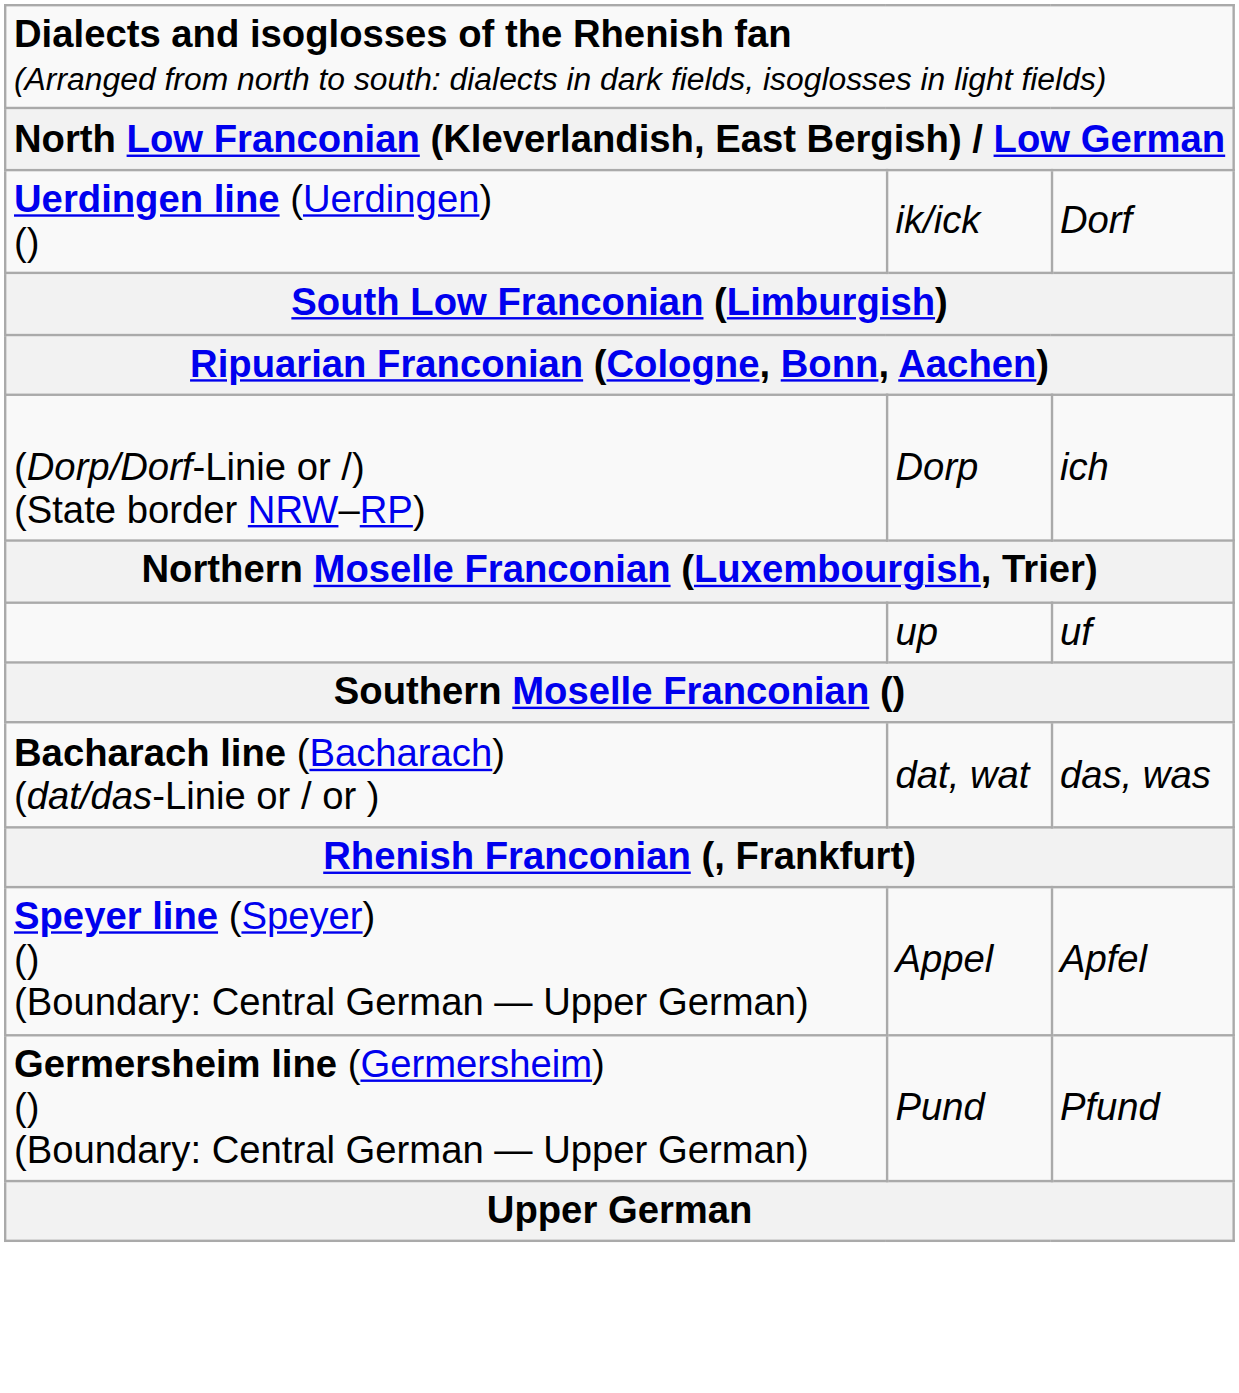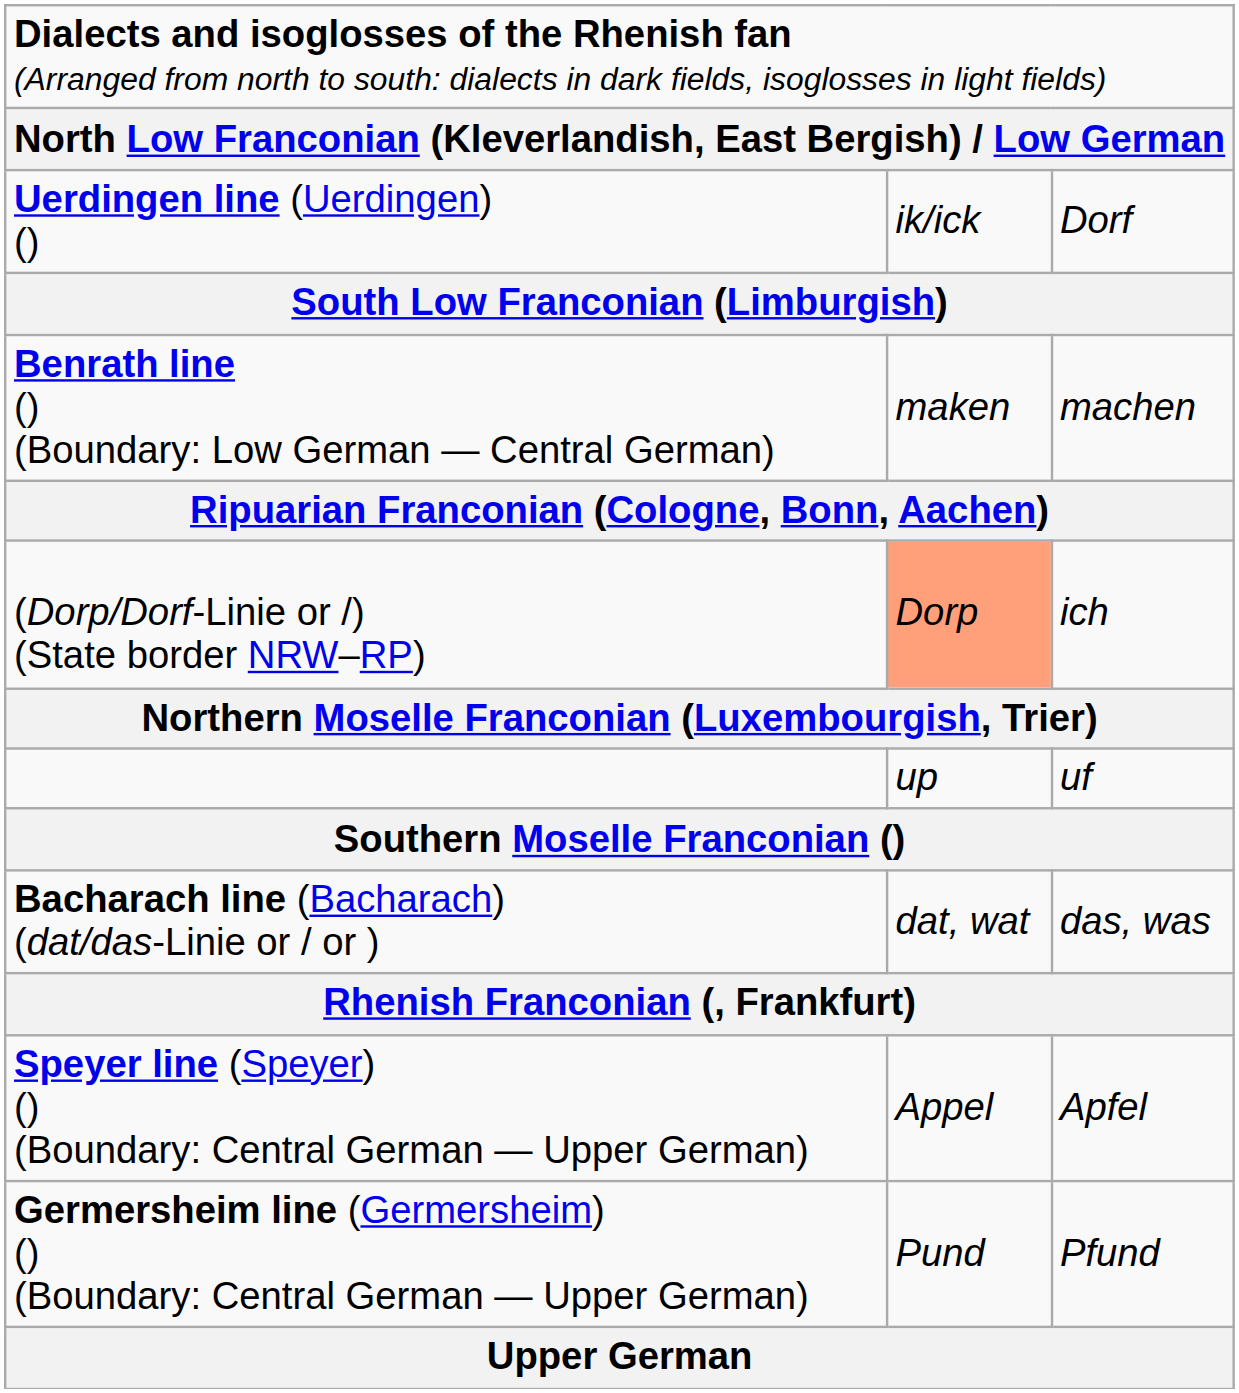 <table class="wikitable">
 <tr>
 <td colspan="3"><strong>Dialects and isoglosses of the Rhenish fan</strong><br><small><em>(Arranged from north to south: dialects in dark fields, isoglosses in light fields)</em></small></td>
 </tr>
 <tr>
 <th colspan="3">North <a href='#'>Low Franconian</a> (Kleverlandish, East Bergish) / <a href='#'>Low German</a></th>
 </tr>
 <tr>
 <td><strong><a href='#'>Uerdingen line</a></strong> (<a href='#'>Uerdingen</a>)<br>()</td>
 <td><em>ik/ick</em></td>
 <td><em>Dorf</em></td>
 </tr>
 <tr>
 <th colspan="3"><a href='#'>South Low Franconian</a> (<a href='#'>Limburgish</a>)</th>
 </tr>
 <tr>
+<td><strong><a href='#'>Benrath line</a></strong><br>()<br>(Boundary: Low German — Central German)</td>
+<td><em>maken</em></td>
+<td><em>machen</em></td>
+</tr>
+<tr>
 <th colspan="3"><a href='#'>Ripuarian Franconian</a> (<a href='#'>Cologne</a>, <a href='#'>Bonn</a>, <a href='#'>Aachen</a>)</th>
 </tr>
 <tr>
 <td><br>(<em>Dorp/Dorf</em>-Linie or /)<br>(State border <a href='#'>NRW</a>–<a href='#'>RP</a>)</td>
-<td><em>Dorp</em></td>
+<td style="background: lightsalmon;"><em>Dorp</em></td>
 <td><em>ich</em></td>
 </tr>
 <tr>
 <th colspan="3">Northern <a href='#'>Moselle Franconian</a> (<a href='#'>Luxembourgish</a>, Trier)</th>
 </tr>
 <tr>
 <td></td>
 <td><em>up</em></td>
 <td><em>uf</em></td>
 </tr>
 <tr>
 <th colspan="3">Southern <a href='#'>Moselle Franconian</a> ()</th>
 </tr>
 <tr>
 <td><strong>Bacharach line</strong> (<a href='#'>Bacharach</a>)<br>(<em>dat/das</em>-Linie or / or )</td>
 <td><em>dat, wat</em></td>
 <td><em>das, was</em></td>
 </tr>
 <tr>
 <th colspan="3"><a href='#'>Rhenish Franconian</a>  (, Frankfurt)</th>
 </tr>
 <tr>
 <td><strong><a href='#'>Speyer line</a></strong> (<a href='#'>Speyer</a>)<br>()<br>(Boundary: Central German — Upper German)</td>
 <td><em>Appel</em></td>
 <td><em>Apfel</em></td>
 </tr>
 <tr>
 <td><strong>Germersheim line</strong> (<a href='#'>Germersheim</a>)<br>()<br>(Boundary: Central German — Upper German)</td>
 <td><em>Pund</em></td>
 <td><em>Pfund</em></td>
 </tr>
 <tr>
 <th colspan="3">Upper German</th>
 </tr>
 </table>
